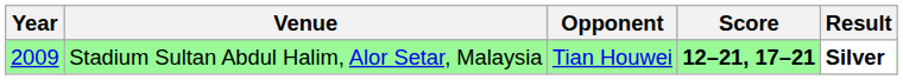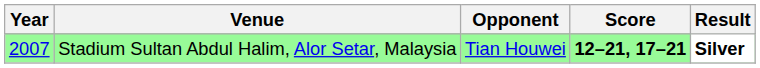 <table class="sortable wikitable" style="font-size: 90%;">
 <tr>
 <th>Year</th>
 <th>Venue</th>
 <th>Opponent</th>
 <th>Score</th>
 <th>Result</th>
 </tr>
 <tr style="background:#98FB98">
-<td align="center"><a href='#'>2009</a></td>
+<td align="center"><a href='#'>2007</a></td>
 <td align="left">Stadium Sultan Abdul Halim, <a href='#'>Alor Setar</a>, Malaysia</td>
 <td align="left"> <a href='#'>Tian Houwei</a></td>
 <td align="left"><strong>12–21, 17–21</strong></td>
 <td style="text-align:left; background:white"> <strong>Silver</strong></td>
 </tr>
 </table>
